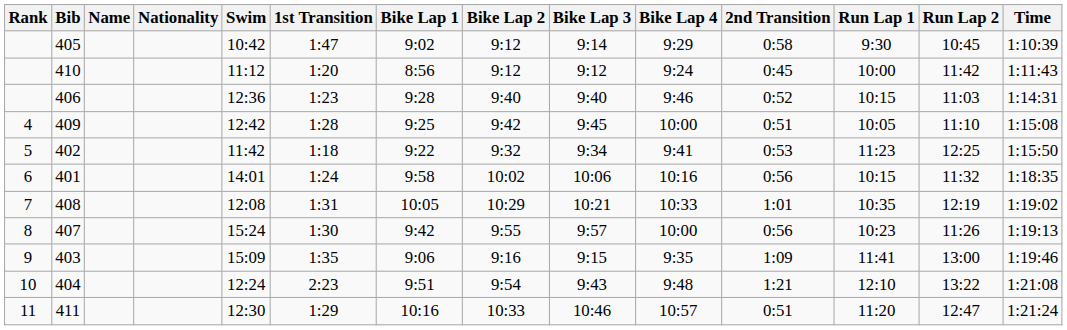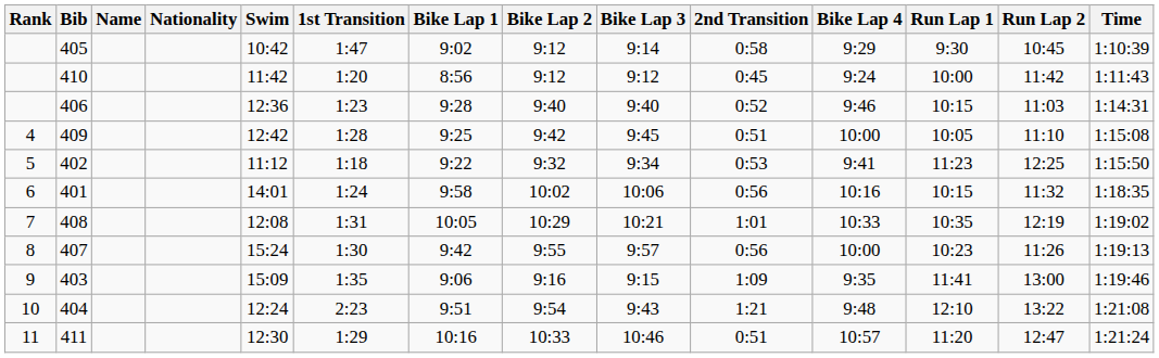 <table class="wikitable sortable" style="text-align:center">
 <tr>
 <th>Rank</th>
 <th>Bib</th>
 <th>Name</th>
 <th>Nationality</th>
 <th>Swim</th>
 <th>1st Transition</th>
 <th>Bike Lap 1</th>
 <th>Bike Lap 2</th>
 <th>Bike Lap 3</th>
+<th>2nd Transition</th>
 <th>Bike Lap 4</th>
-<th>2nd Transition</th>
 <th>Run Lap 1</th>
 <th>Run Lap 2</th>
 <th>Time</th>
 </tr>
 <tr>
 <td></td>
 <td>405</td>
 <td align=left></td>
 <td align=left></td>
 <td>10:42</td>
 <td>1:47</td>
 <td>9:02</td>
 <td>9:12</td>
 <td>9:14</td>
+<td>0:58</td>
 <td>9:29</td>
-<td>0:58</td>
 <td>9:30</td>
 <td>10:45</td>
 <td>1:10:39</td>
 </tr>
 <tr>
 <td></td>
 <td>410</td>
 <td align=left></td>
 <td align=left></td>
-<td>11:12</td>
+<td>11:42</td>
 <td>1:20</td>
 <td>8:56</td>
 <td>9:12</td>
 <td>9:12</td>
+<td>0:45</td>
 <td>9:24</td>
-<td>0:45</td>
 <td>10:00</td>
 <td>11:42</td>
 <td>1:11:43</td>
 </tr>
 <tr>
 <td></td>
 <td>406</td>
 <td align=left></td>
 <td align=left></td>
 <td>12:36</td>
 <td>1:23</td>
 <td>9:28</td>
 <td>9:40</td>
 <td>9:40</td>
+<td>0:52</td>
 <td>9:46</td>
-<td>0:52</td>
 <td>10:15</td>
 <td>11:03</td>
 <td>1:14:31</td>
 </tr>
 <tr>
 <td>4</td>
 <td>409</td>
 <td align=left></td>
 <td align=left></td>
 <td>12:42</td>
 <td>1:28</td>
 <td>9:25</td>
 <td>9:42</td>
 <td>9:45</td>
+<td>0:51</td>
 <td>10:00</td>
-<td>0:51</td>
 <td>10:05</td>
 <td>11:10</td>
 <td>1:15:08</td>
 </tr>
 <tr>
 <td>5</td>
 <td>402</td>
 <td align=left></td>
 <td align=left></td>
-<td>11:42</td>
+<td>11:12</td>
 <td>1:18</td>
 <td>9:22</td>
 <td>9:32</td>
 <td>9:34</td>
+<td>0:53</td>
 <td>9:41</td>
-<td>0:53</td>
 <td>11:23</td>
 <td>12:25</td>
 <td>1:15:50</td>
 </tr>
 <tr>
 <td>6</td>
 <td>401</td>
 <td align=left></td>
 <td align=left></td>
 <td>14:01</td>
 <td>1:24</td>
 <td>9:58</td>
 <td>10:02</td>
 <td>10:06</td>
+<td>0:56</td>
 <td>10:16</td>
-<td>0:56</td>
 <td>10:15</td>
 <td>11:32</td>
 <td>1:18:35</td>
 </tr>
 <tr>
 <td>7</td>
 <td>408</td>
 <td align=left></td>
 <td align=left></td>
 <td>12:08</td>
 <td>1:31</td>
 <td>10:05</td>
 <td>10:29</td>
 <td>10:21</td>
+<td>1:01</td>
 <td>10:33</td>
-<td>1:01</td>
 <td>10:35</td>
 <td>12:19</td>
 <td>1:19:02</td>
 </tr>
 <tr>
 <td>8</td>
 <td>407</td>
 <td align=left></td>
 <td align=left></td>
 <td>15:24</td>
 <td>1:30</td>
 <td>9:42</td>
 <td>9:55</td>
 <td>9:57</td>
+<td>0:56</td>
 <td>10:00</td>
-<td>0:56</td>
 <td>10:23</td>
 <td>11:26</td>
 <td>1:19:13</td>
 </tr>
 <tr>
 <td>9</td>
 <td>403</td>
 <td align=left></td>
 <td align=left></td>
 <td>15:09</td>
 <td>1:35</td>
 <td>9:06</td>
 <td>9:16</td>
 <td>9:15</td>
+<td>1:09</td>
 <td>9:35</td>
-<td>1:09</td>
 <td>11:41</td>
 <td>13:00</td>
 <td>1:19:46</td>
 </tr>
 <tr>
 <td>10</td>
 <td>404</td>
 <td align=left></td>
 <td align=left></td>
 <td>12:24</td>
 <td>2:23</td>
 <td>9:51</td>
 <td>9:54</td>
 <td>9:43</td>
+<td>1:21</td>
 <td>9:48</td>
-<td>1:21</td>
 <td>12:10</td>
 <td>13:22</td>
 <td>1:21:08</td>
 </tr>
 <tr>
 <td>11</td>
 <td>411</td>
 <td align=left></td>
 <td align=left></td>
 <td>12:30</td>
 <td>1:29</td>
 <td>10:16</td>
 <td>10:33</td>
 <td>10:46</td>
+<td>0:51</td>
 <td>10:57</td>
-<td>0:51</td>
 <td>11:20</td>
 <td>12:47</td>
 <td>1:21:24</td>
 </tr>
 </table>
